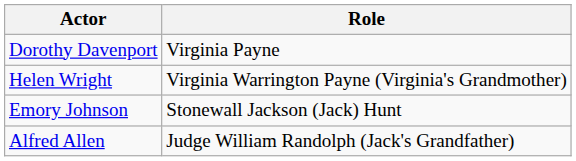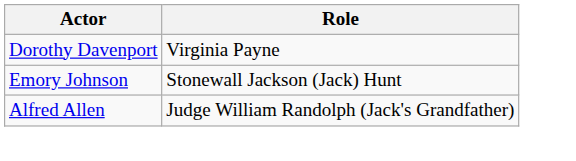 <table class="wikitable">
 <tr>
 <th>Actor</th>
 <th>Role</th>
 </tr>
 <tr>
 <td><a href='#'>Dorothy Davenport</a></td>
 <td>Virginia Payne</td>
 </tr>
 <tr>
-<td><a href='#'>Helen Wright</a></td>
-<td>Virginia Warrington Payne (Virginia's Grandmother)</td>
-</tr>
-<tr>
 <td><a href='#'>Emory Johnson</a></td>
 <td>Stonewall Jackson (Jack) Hunt</td>
 </tr>
 <tr>
 <td><a href='#'>Alfred Allen</a></td>
 <td>Judge William Randolph (Jack's Grandfather)</td>
 </tr>
 </table>
